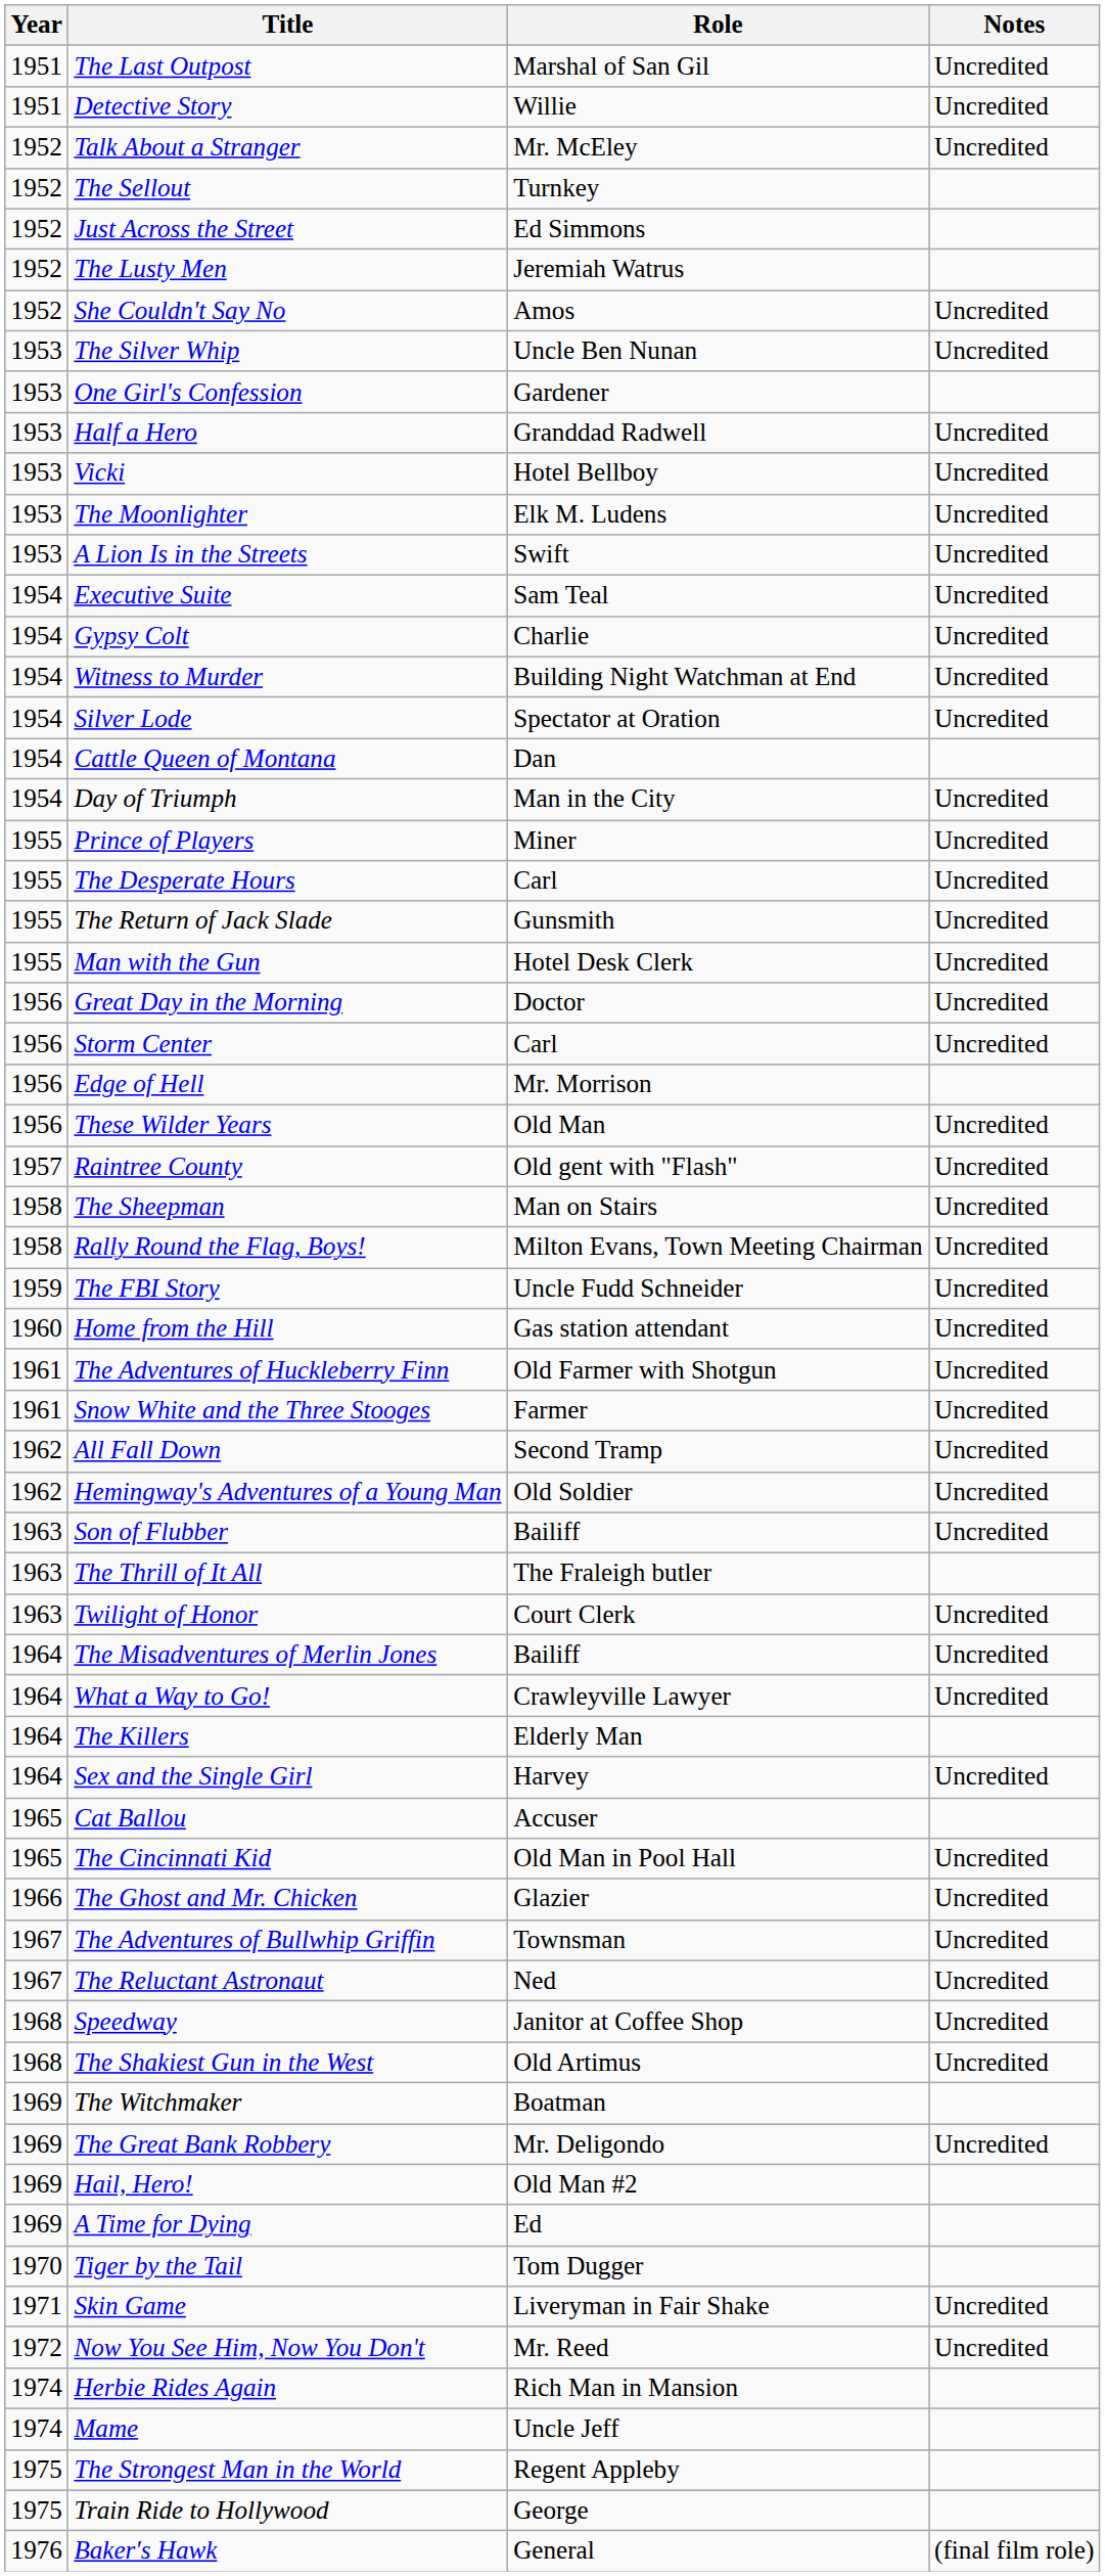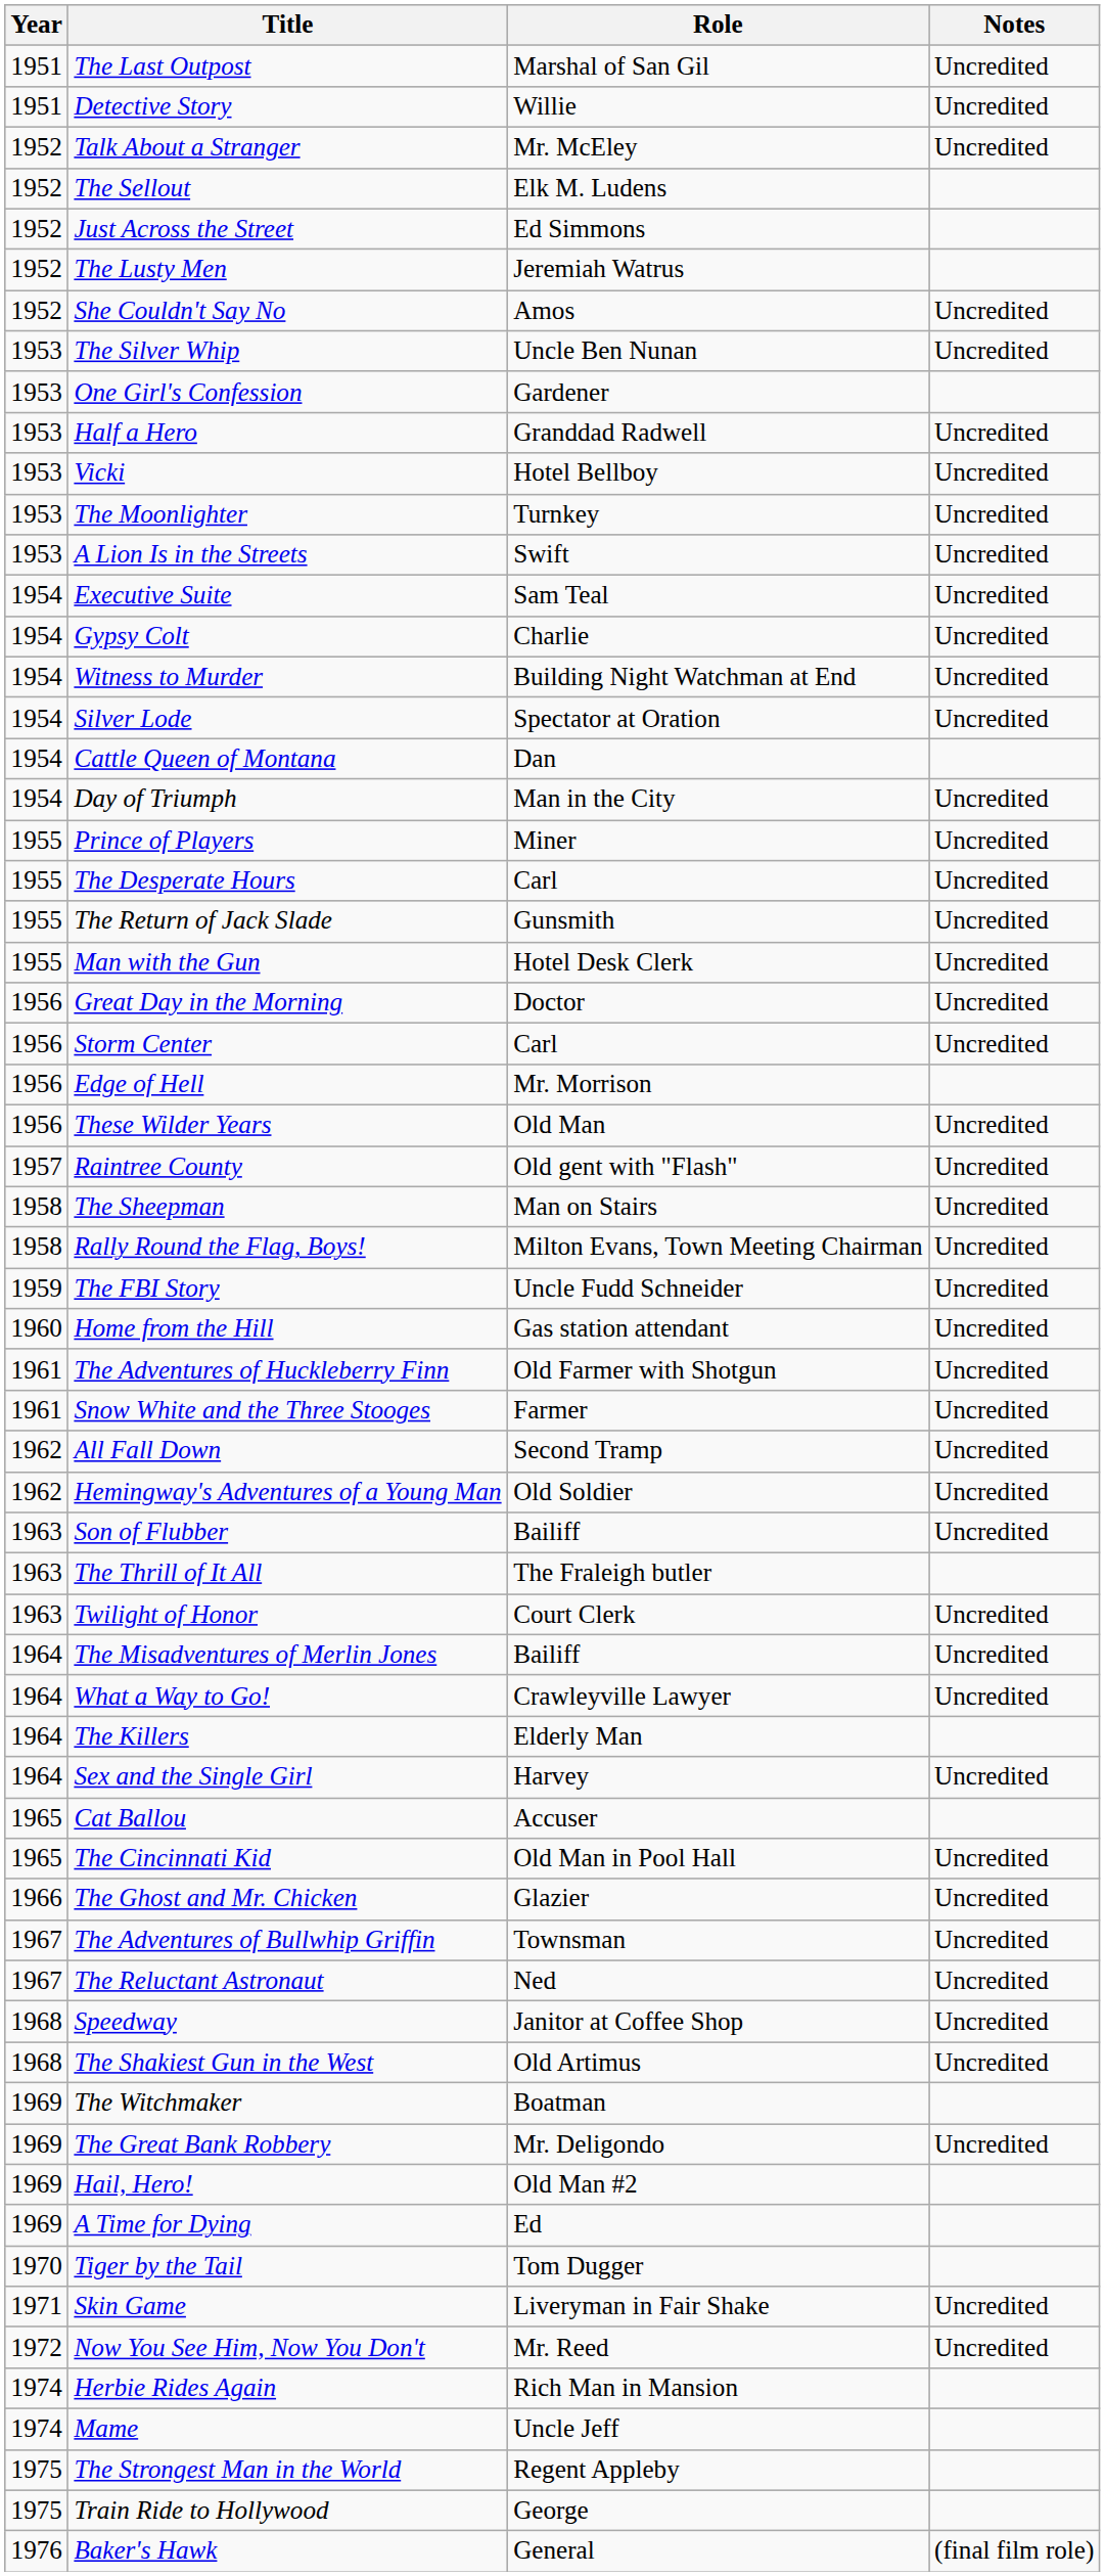 <table class="wikitable sortable">
 <tr>
 <th>Year</th>
 <th>Title</th>
 <th>Role</th>
 <th class="unsortable">Notes</th>
 </tr>
 <tr>
 <td>1951</td>
 <td><em><a href='#'>The Last Outpost</a></em></td>
 <td>Marshal of San Gil</td>
 <td>Uncredited</td>
 </tr>
 <tr>
 <td>1951</td>
 <td><em><a href='#'>Detective Story</a></em></td>
 <td>Willie</td>
 <td>Uncredited</td>
 </tr>
 <tr>
 <td>1952</td>
 <td><em><a href='#'>Talk About a Stranger</a></em></td>
 <td>Mr. McEley</td>
 <td>Uncredited</td>
 </tr>
 <tr>
 <td>1952</td>
 <td><em><a href='#'>The Sellout</a></em></td>
-<td>Turnkey</td>
+<td>Elk M. Ludens</td>
 <td></td>
 </tr>
 <tr>
 <td>1952</td>
 <td><em><a href='#'>Just Across the Street</a></em></td>
 <td>Ed Simmons</td>
 <td></td>
 </tr>
 <tr>
 <td>1952</td>
 <td><em><a href='#'>The Lusty Men</a></em></td>
 <td>Jeremiah Watrus</td>
 <td></td>
 </tr>
 <tr>
 <td>1952</td>
 <td><em><a href='#'>She Couldn't Say No</a></em></td>
 <td>Amos</td>
 <td>Uncredited</td>
 </tr>
 <tr>
 <td>1953</td>
 <td><em><a href='#'>The Silver Whip</a></em></td>
 <td>Uncle Ben Nunan</td>
 <td>Uncredited</td>
 </tr>
 <tr>
 <td>1953</td>
 <td><em><a href='#'>One Girl's Confession</a></em></td>
 <td>Gardener</td>
 <td></td>
 </tr>
 <tr>
 <td>1953</td>
 <td><em><a href='#'>Half a Hero</a></em></td>
 <td>Granddad Radwell</td>
 <td>Uncredited</td>
 </tr>
 <tr>
 <td>1953</td>
 <td><em><a href='#'>Vicki</a></em></td>
 <td>Hotel Bellboy</td>
 <td>Uncredited</td>
 </tr>
 <tr>
 <td>1953</td>
 <td><em><a href='#'>The Moonlighter</a></em></td>
-<td>Elk M. Ludens</td>
+<td>Turnkey</td>
 <td>Uncredited</td>
 </tr>
 <tr>
 <td>1953</td>
 <td><em><a href='#'>A Lion Is in the Streets</a></em></td>
 <td>Swift</td>
 <td>Uncredited</td>
 </tr>
 <tr>
 <td>1954</td>
 <td><em><a href='#'>Executive Suite</a></em></td>
 <td>Sam Teal</td>
 <td>Uncredited</td>
 </tr>
 <tr>
 <td>1954</td>
 <td><em><a href='#'>Gypsy Colt</a></em></td>
 <td>Charlie</td>
 <td>Uncredited</td>
 </tr>
 <tr>
 <td>1954</td>
 <td><em><a href='#'>Witness to Murder</a></em></td>
 <td>Building Night Watchman at End</td>
 <td>Uncredited</td>
 </tr>
 <tr>
 <td>1954</td>
 <td><em><a href='#'>Silver Lode</a></em></td>
 <td>Spectator at Oration</td>
 <td>Uncredited</td>
 </tr>
 <tr>
 <td>1954</td>
 <td><em><a href='#'>Cattle Queen of Montana</a></em></td>
 <td>Dan</td>
 <td></td>
 </tr>
 <tr>
 <td>1954</td>
 <td><em>Day of Triumph</em></td>
 <td>Man in the City</td>
 <td>Uncredited</td>
 </tr>
 <tr>
 <td>1955</td>
 <td><em><a href='#'>Prince of Players</a></em></td>
 <td>Miner</td>
 <td>Uncredited</td>
 </tr>
 <tr>
 <td>1955</td>
 <td><em><a href='#'>The Desperate Hours</a></em></td>
 <td>Carl</td>
 <td>Uncredited</td>
 </tr>
 <tr>
 <td>1955</td>
 <td><em>The Return of Jack Slade</em></td>
 <td>Gunsmith</td>
 <td>Uncredited</td>
 </tr>
 <tr>
 <td>1955</td>
 <td><em><a href='#'>Man with the Gun</a></em></td>
 <td>Hotel Desk Clerk</td>
 <td>Uncredited</td>
 </tr>
 <tr>
 <td>1956</td>
 <td><em><a href='#'>Great Day in the Morning</a></em></td>
 <td>Doctor</td>
 <td>Uncredited</td>
 </tr>
 <tr>
 <td>1956</td>
 <td><em><a href='#'>Storm Center</a></em></td>
 <td>Carl</td>
 <td>Uncredited</td>
 </tr>
 <tr>
 <td>1956</td>
 <td><em><a href='#'>Edge of Hell</a></em></td>
 <td>Mr. Morrison</td>
 <td></td>
 </tr>
 <tr>
 <td>1956</td>
 <td><em><a href='#'>These Wilder Years</a></em></td>
 <td>Old Man</td>
 <td>Uncredited</td>
 </tr>
 <tr>
 <td>1957</td>
 <td><em><a href='#'>Raintree County</a></em></td>
 <td>Old gent with "Flash"</td>
 <td>Uncredited</td>
 </tr>
 <tr>
 <td>1958</td>
 <td><em><a href='#'>The Sheepman</a></em></td>
 <td>Man on Stairs</td>
 <td>Uncredited</td>
 </tr>
 <tr>
 <td>1958</td>
 <td><em><a href='#'>Rally Round the Flag, Boys!</a></em></td>
 <td>Milton Evans, Town Meeting Chairman</td>
 <td>Uncredited</td>
 </tr>
 <tr>
 <td>1959</td>
 <td><em><a href='#'>The FBI Story</a></em></td>
 <td>Uncle Fudd Schneider</td>
 <td>Uncredited</td>
 </tr>
 <tr>
 <td>1960</td>
 <td><em><a href='#'>Home from the Hill</a></em></td>
 <td>Gas station attendant</td>
 <td>Uncredited</td>
 </tr>
 <tr>
 <td>1961</td>
 <td><em><a href='#'>The Adventures of Huckleberry Finn</a></em></td>
 <td>Old Farmer with Shotgun</td>
 <td>Uncredited</td>
 </tr>
 <tr>
 <td>1961</td>
 <td><em><a href='#'>Snow White and the Three Stooges</a></em></td>
 <td>Farmer</td>
 <td>Uncredited</td>
 </tr>
 <tr>
 <td>1962</td>
 <td><em><a href='#'>All Fall Down</a></em></td>
 <td>Second Tramp</td>
 <td>Uncredited</td>
 </tr>
 <tr>
 <td>1962</td>
 <td><em><a href='#'>Hemingway's Adventures of a Young Man</a></em></td>
 <td>Old Soldier</td>
 <td>Uncredited</td>
 </tr>
 <tr>
 <td>1963</td>
 <td><em><a href='#'>Son of Flubber</a></em></td>
 <td>Bailiff</td>
 <td>Uncredited</td>
 </tr>
 <tr>
 <td>1963</td>
 <td><em><a href='#'>The Thrill of It All</a></em></td>
 <td>The Fraleigh butler</td>
 <td></td>
 </tr>
 <tr>
 <td>1963</td>
 <td><em><a href='#'>Twilight of Honor</a></em></td>
 <td>Court Clerk</td>
 <td>Uncredited</td>
 </tr>
 <tr>
 <td>1964</td>
 <td><em><a href='#'>The Misadventures of Merlin Jones</a></em></td>
 <td>Bailiff</td>
 <td>Uncredited</td>
 </tr>
 <tr>
 <td>1964</td>
 <td><em><a href='#'>What a Way to Go!</a></em></td>
 <td>Crawleyville Lawyer</td>
 <td>Uncredited</td>
 </tr>
 <tr>
 <td>1964</td>
 <td><em><a href='#'>The Killers</a></em></td>
 <td>Elderly Man</td>
 <td></td>
 </tr>
 <tr>
 <td>1964</td>
 <td><em><a href='#'>Sex and the Single Girl</a></em></td>
 <td>Harvey</td>
 <td>Uncredited</td>
 </tr>
 <tr>
 <td>1965</td>
 <td><em><a href='#'>Cat Ballou</a></em></td>
 <td>Accuser</td>
 <td></td>
 </tr>
 <tr>
 <td>1965</td>
 <td><em><a href='#'>The Cincinnati Kid</a></em></td>
 <td>Old Man in Pool Hall</td>
 <td>Uncredited</td>
 </tr>
 <tr>
 <td>1966</td>
 <td><em><a href='#'>The Ghost and Mr. Chicken</a></em></td>
 <td>Glazier</td>
 <td>Uncredited</td>
 </tr>
 <tr>
 <td>1967</td>
 <td><em><a href='#'>The Adventures of Bullwhip Griffin</a></em></td>
 <td>Townsman</td>
 <td>Uncredited</td>
 </tr>
 <tr>
 <td>1967</td>
 <td><em><a href='#'>The Reluctant Astronaut</a></em></td>
 <td>Ned</td>
 <td>Uncredited</td>
 </tr>
 <tr>
 <td>1968</td>
 <td><em><a href='#'>Speedway</a></em></td>
 <td>Janitor at Coffee Shop</td>
 <td>Uncredited</td>
 </tr>
 <tr>
 <td>1968</td>
 <td><em><a href='#'>The Shakiest Gun in the West</a></em></td>
 <td>Old Artimus</td>
 <td>Uncredited</td>
 </tr>
 <tr>
 <td>1969</td>
 <td><em>The Witchmaker</em></td>
 <td>Boatman</td>
 <td></td>
 </tr>
 <tr>
 <td>1969</td>
 <td><em><a href='#'>The Great Bank Robbery</a></em></td>
 <td>Mr. Deligondo</td>
 <td>Uncredited</td>
 </tr>
 <tr>
 <td>1969</td>
 <td><em><a href='#'>Hail, Hero!</a></em></td>
 <td>Old Man #2</td>
 <td></td>
 </tr>
 <tr>
 <td>1969</td>
 <td><em><a href='#'>A Time for Dying</a></em></td>
 <td>Ed</td>
 <td></td>
 </tr>
 <tr>
 <td>1970</td>
 <td><em><a href='#'>Tiger by the Tail</a></em></td>
 <td>Tom Dugger</td>
 <td></td>
 </tr>
 <tr>
 <td>1971</td>
 <td><em><a href='#'>Skin Game</a></em></td>
 <td>Liveryman in Fair Shake</td>
 <td>Uncredited</td>
 </tr>
 <tr>
 <td>1972</td>
 <td><em><a href='#'>Now You See Him, Now You Don't</a></em></td>
 <td>Mr. Reed</td>
 <td>Uncredited</td>
 </tr>
 <tr>
 <td>1974</td>
 <td><em><a href='#'>Herbie Rides Again</a></em></td>
 <td>Rich Man in Mansion</td>
 <td></td>
 </tr>
 <tr>
 <td>1974</td>
 <td><em><a href='#'>Mame</a></em></td>
 <td>Uncle Jeff</td>
 <td></td>
 </tr>
 <tr>
 <td>1975</td>
 <td><em><a href='#'>The Strongest Man in the World</a></em></td>
 <td>Regent Appleby</td>
 <td></td>
 </tr>
 <tr>
 <td>1975</td>
 <td><em>Train Ride to Hollywood</em></td>
 <td>George</td>
 <td></td>
 </tr>
 <tr>
 <td>1976</td>
 <td><em><a href='#'>Baker's Hawk</a></em></td>
 <td>General</td>
 <td>(final film role)</td>
 </tr>
 </table>
